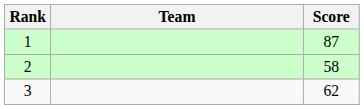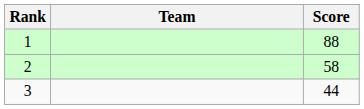 <table class=wikitable style="text-align:center;">
 <tr>
 <th width=40>Rank</th>
 <th width=250>Team</th>
 <th width=50>Score</th>
 </tr>
 <tr bgcolor="ccffcc">
 <td>1</td>
 <td align=left><br></td>
-<td>87</td>
+<td>88</td>
 </tr>
 <tr bgcolor="ccffcc">
 <td>2</td>
 <td align=left><br></td>
 <td>58</td>
 </tr>
 <tr>
 <td>3</td>
 <td align=left><br></td>
-<td>62</td>
+<td>44</td>
 </tr>
 </table>
